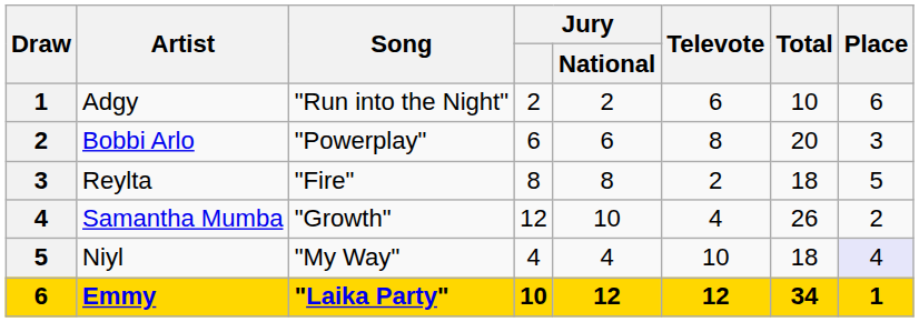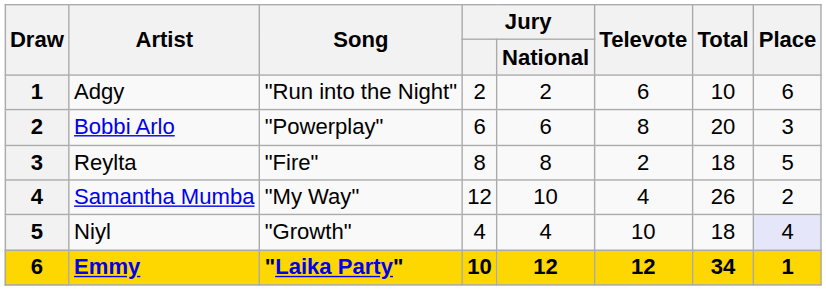 <table class="sortable wikitable plainrowheaders" style="margin: 1em auto 1em auto; text-align:center">
 <tr>
 <th rowspan="2">Draw</th>
 <th rowspan="2">Artist</th>
 <th rowspan="2">Song</th>
 <th colspan="2">Jury</th>
 <th rowspan="2">Televote</th>
 <th rowspan="2">Total</th>
 <th rowspan="2">Place</th>
 </tr>
 <tr>
 <th></th>
 <th>National</th>
 </tr>
 <tr>
 <th scope="row" style="text-align:center">1</th>
 <td align="left">Adgy</td>
 <td align="left">"Run into the Night"</td>
 <td>2</td>
 <td>2</td>
 <td>6</td>
 <td>10</td>
 <td>6</td>
 </tr>
 <tr>
 <th scope="row" style="text-align:center">2</th>
 <td align="left"><a href='#'>Bobbi Arlo</a></td>
 <td align="left">"Powerplay"</td>
 <td>6</td>
 <td>6</td>
 <td>8</td>
 <td>20</td>
 <td>3</td>
 </tr>
 <tr>
 <th scope="row" style="text-align:center">3</th>
 <td align="left">Reylta</td>
 <td align="left">"Fire"</td>
 <td>8</td>
 <td>8</td>
 <td>2</td>
 <td>18</td>
 <td>5</td>
 </tr>
 <tr>
 <th scope="row" style="text-align:center">4</th>
 <td align="left"><a href='#'>Samantha Mumba</a></td>
-<td align="left">"Growth"</td>
+<td align="left">"My Way"</td>
 <td>12</td>
 <td>10</td>
 <td>4</td>
 <td>26</td>
 <td>2</td>
 </tr>
 <tr>
 <th scope="row" style="text-align:center">5</th>
 <td align="left">Niyl</td>
-<td align="left">"My Way"</td>
+<td align="left">"Growth"</td>
 <td>4</td>
 <td>4</td>
 <td>10</td>
 <td>18</td>
 <td style="background: lavender;">4</td>
 </tr>
 <tr style="font-weight:bold; background:gold;">
 <th scope="row" style="text-align:center; font-weight:bold; background:gold;">6</th>
 <td align="left"><a href='#'>Emmy</a></td>
 <td align="left">"<a href='#'>Laika Party</a>"</td>
 <td>10</td>
 <td>12</td>
 <td>12</td>
 <td>34</td>
 <td>1</td>
 </tr>
 </table>
